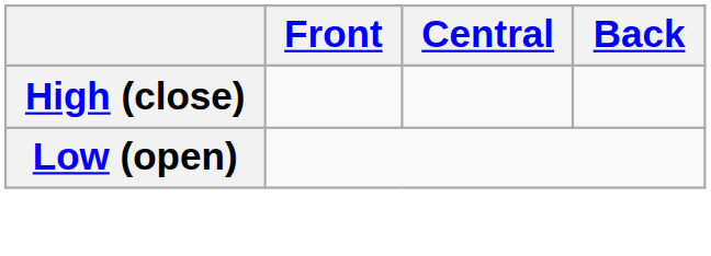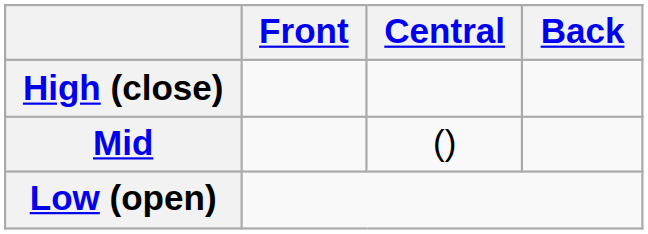 <table class="wikitable">
 <tr>
 <th> </th>
 <th> <a href='#'>Front</a> </th>
 <th> <a href='#'>Central</a> </th>
 <th> <a href='#'>Back</a> </th>
 </tr>
 <tr>
 <th> <strong><a href='#'>High</a> (close)</strong> </th>
 <td align="center"></td>
 <td></td>
 <td align="center"></td>
 </tr>
 <tr>
+<th> <strong><a href='#'>Mid</a></strong> </th>
+<td align="center"></td>
+<td align="center">()</td>
+<td align="center"></td>
+</tr>
+<tr>
 <th> <strong><a href='#'>Low</a> (open)</strong> </th>
 <td colspan="3" align="center"></td>
 </tr>
 </table>
